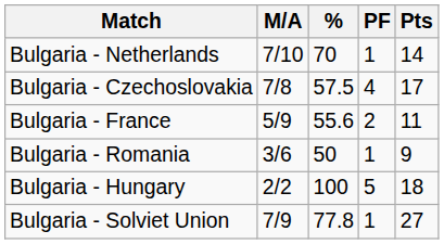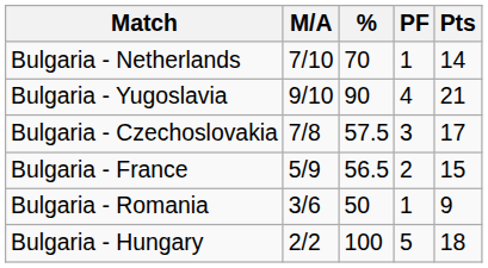 <table class="wikitable">
 <tr>
 <th>Match</th>
 <th>M/A</th>
 <th>%</th>
 <th>PF</th>
 <th>Pts</th>
 </tr>
 <tr>
 <td> Bulgaria -  Netherlands</td>
 <td>7/10</td>
 <td>70</td>
 <td>1</td>
 <td>14</td>
 </tr>
 <tr>
+<td> Bulgaria -  Yugoslavia</td>
+<td>9/10</td>
+<td>90</td>
+<td>4</td>
+<td>21</td>
+</tr>
+<tr>
 <td> Bulgaria -  Czechoslovakia</td>
 <td>7/8</td>
 <td>57.5</td>
-<td>4</td>
+<td>3</td>
 <td>17</td>
 </tr>
 <tr>
 <td> Bulgaria -  France</td>
 <td>5/9</td>
-<td>55.6</td>
+<td>56.5</td>
 <td>2</td>
-<td>11</td>
+<td>15</td>
 </tr>
 <tr>
 <td> Bulgaria -  Romania</td>
 <td>3/6</td>
 <td>50</td>
 <td>1</td>
 <td>9</td>
 </tr>
 <tr>
 <td> Bulgaria -  Hungary</td>
 <td>2/2</td>
 <td>100</td>
 <td>5</td>
 <td>18</td>
 </tr>
-<tr>
-<td> Bulgaria -  Solviet Union</td>
-<td>7/9</td>
-<td>77.8</td>
-<td>1</td>
-<td>27</td>
-</tr>
 </table>
